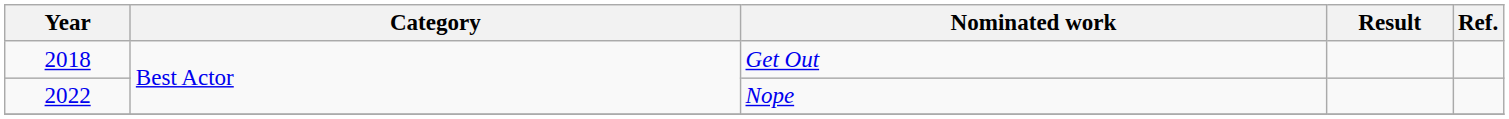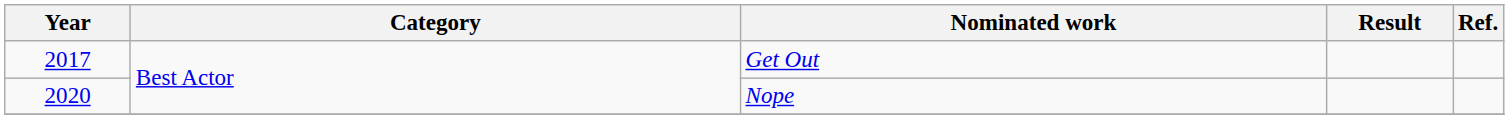 <table class=wikitable>
 <tr>
 <th scope="col" style="width:5em;">Year</th>
 <th scope="col" style="width:26em;">Category</th>
 <th scope="col" style="width:25em;">Nominated work</th>
 <th scope="col" style="width:5em;">Result</th>
 <th>Ref.</th>
 </tr>
 <tr>
-<td style="text-align:center;"><a href='#'>2018</a></td>
+<td style="text-align:center;"><a href='#'>2017</a></td>
 <td rowspan="2"><a href='#'>Best Actor</a></td>
 <td><em><a href='#'>Get Out</a></em></td>
 <td></td>
 <td></td>
 </tr>
 <tr>
-<td style="text-align:center;"><a href='#'>2022</a></td>
+<td style="text-align:center;"><a href='#'>2020</a></td>
 <td><a href='#'><em>Nope</em></a></td>
 <td></td>
 <td></td>
 </tr>
 <tr>
 </tr>
 </table>
